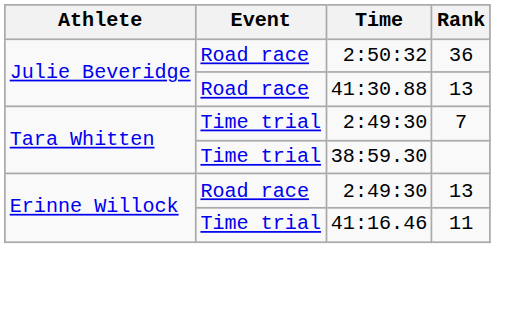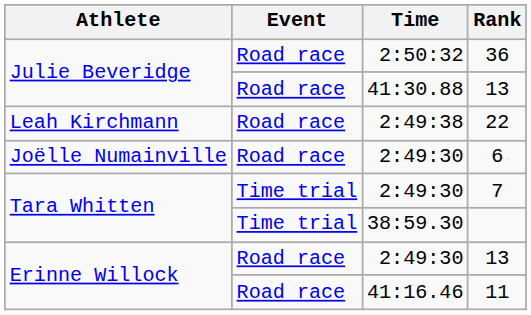 <table class=wikitable style="font-size:90%">
 <tr>
 <th>Athlete</th>
 <th>Event</th>
 <th>Time</th>
 <th>Rank</th>
 </tr>
 <tr>
 <td rowspan="2"><a href='#'>Julie Beveridge</a></td>
 <td><a href='#'>Road race</a></td>
 <td align=right>2:50:32</td>
 <td align=center>36</td>
 </tr>
 <tr>
 <td><a href='#'>Road race</a></td>
 <td align=right>41:30.88</td>
 <td align=center>13</td>
 </tr>
 <tr>
+<td><a href='#'>Leah Kirchmann</a></td>
+<td><a href='#'>Road race</a></td>
+<td align=right>2:49:38</td>
+<td align=center>22</td>
+</tr>
+<tr>
+<td><a href='#'>Joëlle Numainville</a></td>
+<td><a href='#'>Road race</a></td>
+<td align=right>2:49:30</td>
+<td align=center>6</td>
+</tr>
+<tr>
 <td rowspan="2"><a href='#'>Tara Whitten</a></td>
 <td><a href='#'>Time trial</a></td>
 <td align=right>2:49:30</td>
 <td align=center>7</td>
 </tr>
 <tr>
 <td><a href='#'>Time trial</a></td>
 <td align=right>38:59.30</td>
 <td align=center></td>
 </tr>
 <tr>
 <td rowspan="2"><a href='#'>Erinne Willock</a></td>
 <td><a href='#'>Road race</a></td>
 <td align=right>2:49:30</td>
 <td align=center>13</td>
 </tr>
 <tr>
-<td><a href='#'>Time trial</a></td>
+<td><a href='#'>Road race</a></td>
 <td align=right>41:16.46</td>
 <td align=center>11</td>
 </tr>
 </table>
